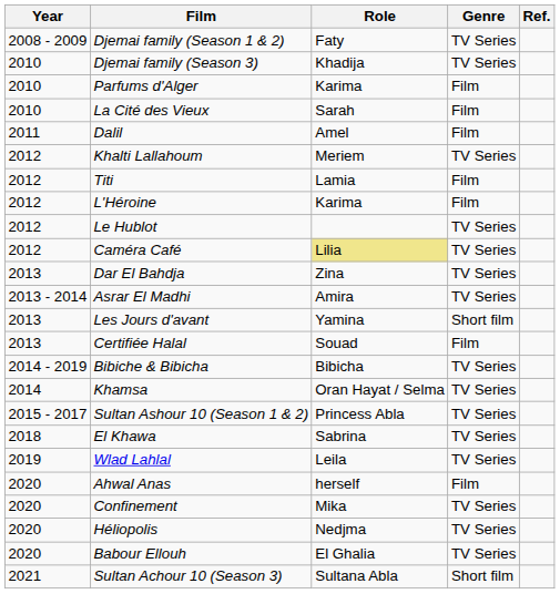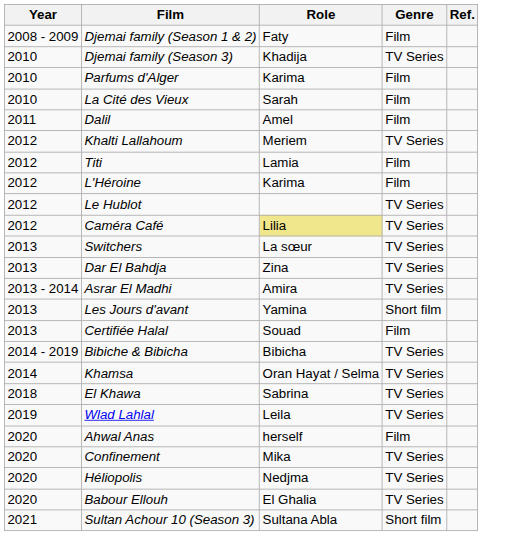 <table class="wikitable">
 <tr>
 <th>Year</th>
 <th>Film</th>
 <th>Role</th>
 <th>Genre</th>
 <th>Ref.</th>
 </tr>
 <tr>
 <td>2008 - 2009</td>
 <td><em>Djemai family (Season 1 & 2)</em></td>
 <td>Faty</td>
-<td>TV Series</td>
+<td>Film</td>
 <td></td>
 </tr>
 <tr>
 <td>2010</td>
 <td><em>Djemai family (Season 3)</em></td>
 <td>Khadija</td>
 <td>TV Series</td>
 <td></td>
 </tr>
 <tr>
 <td>2010</td>
 <td><em>Parfums d'Alger</em></td>
 <td>Karima</td>
 <td>Film</td>
 <td></td>
 </tr>
 <tr>
 <td>2010</td>
 <td><em>La Cité des Vieux</em></td>
 <td>Sarah</td>
 <td>Film</td>
 <td></td>
 </tr>
 <tr>
 <td>2011</td>
 <td><em>Dalil</em></td>
 <td>Amel</td>
 <td>Film</td>
 <td></td>
 </tr>
 <tr>
 <td>2012</td>
 <td><em>Khalti Lallahoum</em></td>
 <td>Meriem</td>
 <td>TV Series</td>
 <td></td>
 </tr>
 <tr>
 <td>2012</td>
 <td><em>Titi</em></td>
 <td>Lamia</td>
 <td>Film</td>
 <td></td>
 </tr>
 <tr>
 <td>2012</td>
 <td><em>L'Héroine</em></td>
 <td>Karima</td>
 <td>Film</td>
 <td></td>
 </tr>
 <tr>
 <td>2012</td>
 <td><em>Le Hublot</em></td>
 <td></td>
 <td>TV Series</td>
 <td></td>
 </tr>
 <tr>
 <td>2012</td>
 <td><em>Caméra Café</em></td>
 <td style="background: khaki;">Lilia</td>
 <td>TV Series</td>
 <td></td>
 </tr>
 <tr>
 <td>2013</td>
+<td><em>Switchers</em></td>
+<td>La sœur</td>
+<td>TV Series</td>
+<td></td>
+</tr>
+<tr>
+<td>2013</td>
 <td><em>Dar El Bahdja</em></td>
 <td>Zina</td>
 <td>TV Series</td>
 <td></td>
 </tr>
 <tr>
 <td>2013 - 2014</td>
 <td><em>Asrar El Madhi</em></td>
 <td>Amira</td>
 <td>TV Series</td>
 <td></td>
 </tr>
 <tr>
 <td>2013</td>
 <td><em>Les Jours d'avant</em></td>
 <td>Yamina</td>
 <td>Short film</td>
 <td></td>
 </tr>
 <tr>
 <td>2013</td>
 <td><em>Certifiée Halal</em></td>
 <td>Souad</td>
 <td>Film</td>
 <td></td>
 </tr>
 <tr>
 <td>2014 - 2019</td>
 <td><em>Bibiche & Bibicha</em></td>
 <td>Bibicha</td>
 <td>TV Series</td>
 <td></td>
 </tr>
 <tr>
 <td>2014</td>
 <td><em>Khamsa</em></td>
 <td>Oran Hayat / Selma</td>
-<td>TV Series</td>
-<td></td>
-</tr>
-<tr>
-<td>2015 - 2017</td>
-<td><em>Sultan Ashour 10 (Season 1 & 2)</em></td>
-<td>Princess Abla</td>
 <td>TV Series</td>
 <td></td>
 </tr>
 <tr>
 <td>2018</td>
 <td><em>El Khawa</em></td>
 <td>Sabrina</td>
 <td>TV Series</td>
 <td></td>
 </tr>
 <tr>
 <td>2019</td>
 <td><em><a href='#'>Wlad Lahlal</a></em></td>
 <td>Leila</td>
 <td>TV Series</td>
 <td></td>
 </tr>
 <tr>
 <td>2020</td>
 <td><em>Ahwal Anas</em></td>
 <td>herself</td>
 <td>Film</td>
 <td></td>
 </tr>
 <tr>
 <td>2020</td>
 <td><em>Confinement</em></td>
 <td>Mika</td>
 <td>TV Series</td>
 <td></td>
 </tr>
 <tr>
 <td>2020</td>
 <td><em>Héliopolis</em></td>
 <td>Nedjma</td>
 <td>TV Series</td>
 <td></td>
 </tr>
 <tr>
 <td>2020</td>
 <td><em>Babour Ellouh</em></td>
 <td>El Ghalia</td>
 <td>TV Series</td>
 <td></td>
 </tr>
 <tr>
 <td>2021</td>
 <td><em>Sultan Achour 10 (Season 3)</em></td>
 <td>Sultana Abla</td>
 <td>Short film</td>
 <td></td>
 </tr>
 </table>
